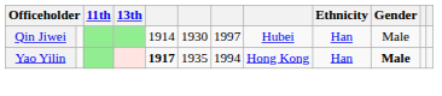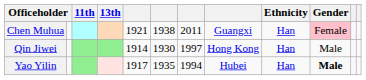 <table class="wikitable sortable" style=text-align:center>
 <tr>
 <th scope=col colspan="2">Officeholder</th>
 <th scope=col><a href='#'>11th</a></th>
 <th scope=col><a href='#'>13th</a></th>
 <th scope=col></th>
 <th scope=col></th>
 <th scope=col></th>
 <th scope=col></th>
 <th scope=col>Ethnicity</th>
 <th scope=col>Gender</th>
 <th scope=col></th>
 <th scope=col class="unsortable"></th>
 </tr>
 <tr>
+<th align="center" scope="row" style="font-weight:normal;"><a href='#'>Chen Muhua</a></th>
+<td></td>
+<td bgcolor = #B2FFFF></td>
+<td bgcolor = PeachPuff></td>
+<td>1921</td>
+<td>1938</td>
+<td>2011</td>
+<td><a href='#'>Guangxi</a></td>
+<td><a href='#'>Han</a></td>
+<td style="background: Pink">Female</td>
+<td></td>
+<td></td>
+</tr>
+<tr>
 <th align="center" scope="row" style="font-weight:normal;"><a href='#'>Qin Jiwei</a></th>
 <td></td>
 <td bgcolor = LightGreen></td>
 <td bgcolor = LightGreen></td>
 <td>1914</td>
 <td>1930</td>
 <td>1997</td>
-<td><a href='#'>Hubei</a></td>
+<td><a href='#'>Hong Kong</a></td>
 <td><a href='#'>Han</a></td>
 <td>Male</td>
 <td></td>
 <td></td>
 </tr>
 <tr>
 <th align="center" scope="row" style="font-weight:normal;"><a href='#'>Yao Yilin</a></th>
 <td></td>
 <td bgcolor = LightGreen></td>
 <td bgcolor = MistyRose></td>
-<td><strong>1917</strong></td>
+<td>1917</td>
 <td>1935</td>
 <td>1994</td>
-<td><a href='#'>Hong Kong</a></td>
+<td><a href='#'>Hubei</a></td>
 <td><a href='#'>Han</a></td>
 <td><strong>Male</strong></td>
 <td></td>
 <td></td>
 </tr>
 </table>
